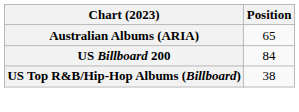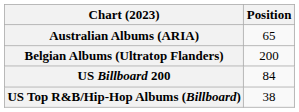 <table class="wikitable sortable plainrowheaders" style="text-align:center">
 <tr>
 <th scope="col">Chart (2023)</th>
 <th scope="col">Position</th>
 </tr>
 <tr>
 <th scope="row">Australian Albums (ARIA)</th>
 <td>65</td>
 </tr>
 <tr>
+<th scope="row">Belgian Albums (Ultratop Flanders)</th>
+<td>200</td>
+</tr>
+<tr>
 <th scope="row">US <em>Billboard</em> 200</th>
 <td>84</td>
 </tr>
 <tr>
 <th scope="row">US Top R&B/Hip-Hop Albums (<em>Billboard</em>)</th>
 <td>38</td>
 </tr>
 </table>
